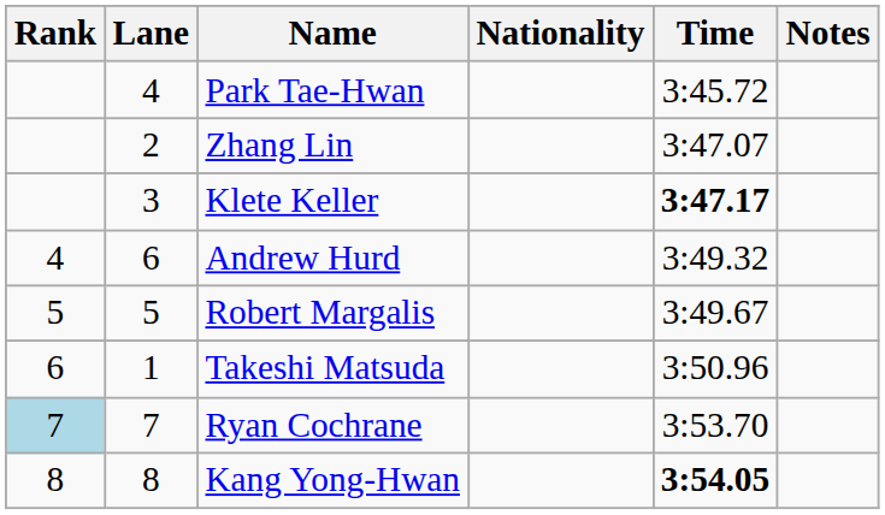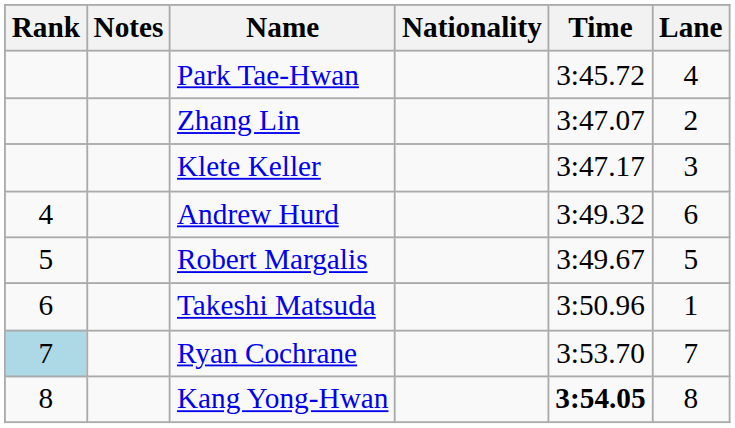 <table class="wikitable sortable" style="text-align:center">
 <tr>
 <th>Rank</th>
-<th>Lane</th>
+<th>Notes</th>
 <th>Name</th>
 <th>Nationality</th>
 <th>Time</th>
-<th>Notes</th>
+<th>Lane</th>
 </tr>
 <tr>
 <td></td>
-<td>4</td>
+<td></td>
 <td align=left><a href='#'>Park Tae-Hwan</a></td>
 <td align=left></td>
 <td>3:45.72</td>
-<td></td>
+<td>4</td>
 </tr>
 <tr>
 <td></td>
-<td>2</td>
+<td></td>
 <td align=left><a href='#'>Zhang Lin</a></td>
 <td align=left></td>
 <td>3:47.07</td>
-<td></td>
+<td>2</td>
 </tr>
 <tr>
 <td></td>
-<td>3</td>
+<td></td>
 <td align=left><a href='#'>Klete Keller</a></td>
 <td align=left></td>
-<td><strong>3:47.17</strong></td>
-<td></td>
+<td>3:47.17</td>
+<td>3</td>
 </tr>
 <tr>
 <td>4</td>
-<td>6</td>
+<td></td>
 <td align=left><a href='#'>Andrew Hurd</a></td>
 <td align=left></td>
 <td>3:49.32</td>
-<td></td>
+<td>6</td>
 </tr>
 <tr>
 <td>5</td>
-<td>5</td>
+<td></td>
 <td align=left><a href='#'>Robert Margalis</a></td>
 <td align=left></td>
 <td>3:49.67</td>
-<td></td>
+<td>5</td>
 </tr>
 <tr>
 <td>6</td>
-<td>1</td>
+<td></td>
 <td align=left><a href='#'>Takeshi Matsuda</a></td>
 <td align=left></td>
 <td>3:50.96</td>
-<td></td>
+<td>1</td>
 </tr>
 <tr>
 <td style="background: lightblue;">7</td>
-<td>7</td>
+<td></td>
 <td align=left><a href='#'>Ryan Cochrane</a></td>
 <td align=left></td>
 <td>3:53.70</td>
-<td></td>
+<td>7</td>
 </tr>
 <tr>
 <td>8</td>
-<td>8</td>
+<td></td>
 <td align=left><a href='#'>Kang Yong-Hwan</a></td>
 <td align=left></td>
 <td><strong>3:54.05</strong></td>
-<td></td>
+<td>8</td>
 </tr>
 </table>
